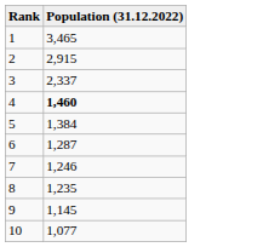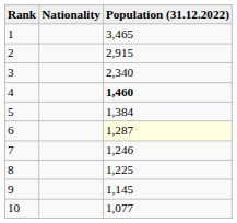 <table class="wikitable">
 <tr>
 <th style="background:#efefef;">Rank</th>
+<th style="background:#efefef;">Nationality</th>
 <th style="background:#efefef;">Population (31.12.2022)</th>
 </tr>
 <tr>
 <td>1</td>
+<td></td>
 <td>3,465</td>
 </tr>
 <tr>
 <td>2</td>
+<td></td>
 <td>2,915</td>
 </tr>
 <tr>
 <td>3</td>
-<td>2,337</td>
+<td></td>
+<td>2,340</td>
 </tr>
 <tr>
 <td>4</td>
+<td></td>
 <td><strong>1,460</strong></td>
 </tr>
 <tr>
 <td>5</td>
+<td></td>
 <td>1,384</td>
 </tr>
 <tr>
 <td>6</td>
-<td>1,287</td>
+<td></td>
+<td style="background: lightyellow;">1,287</td>
 </tr>
 <tr>
 <td>7</td>
+<td></td>
 <td>1,246</td>
 </tr>
 <tr>
 <td>8</td>
-<td>1,235</td>
+<td></td>
+<td>1,225</td>
 </tr>
 <tr>
 <td>9</td>
+<td></td>
 <td>1,145</td>
 </tr>
 <tr>
 <td>10</td>
+<td></td>
 <td>1,077</td>
 </tr>
 </table>
